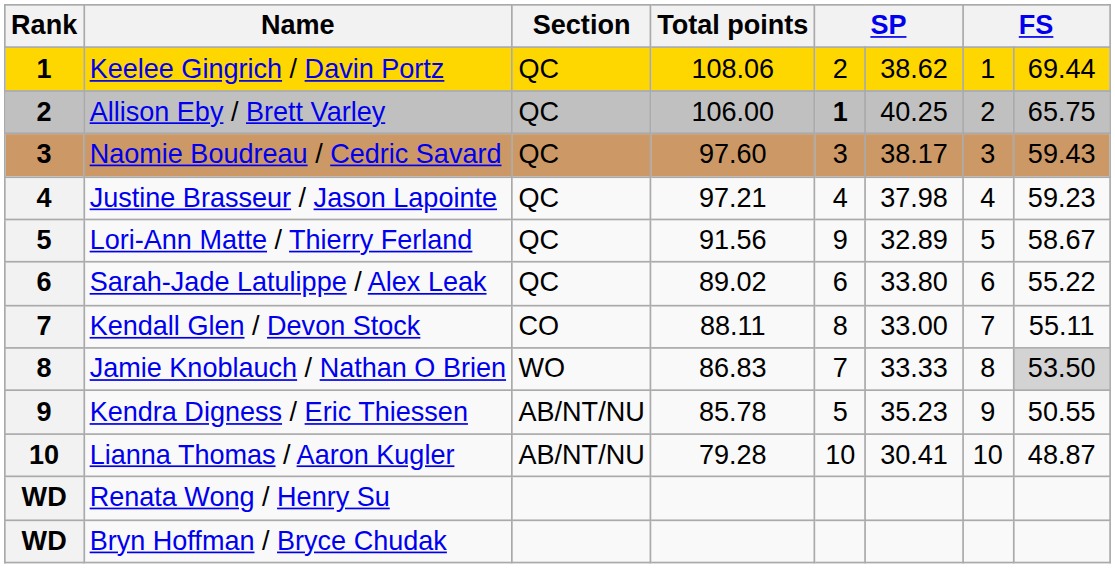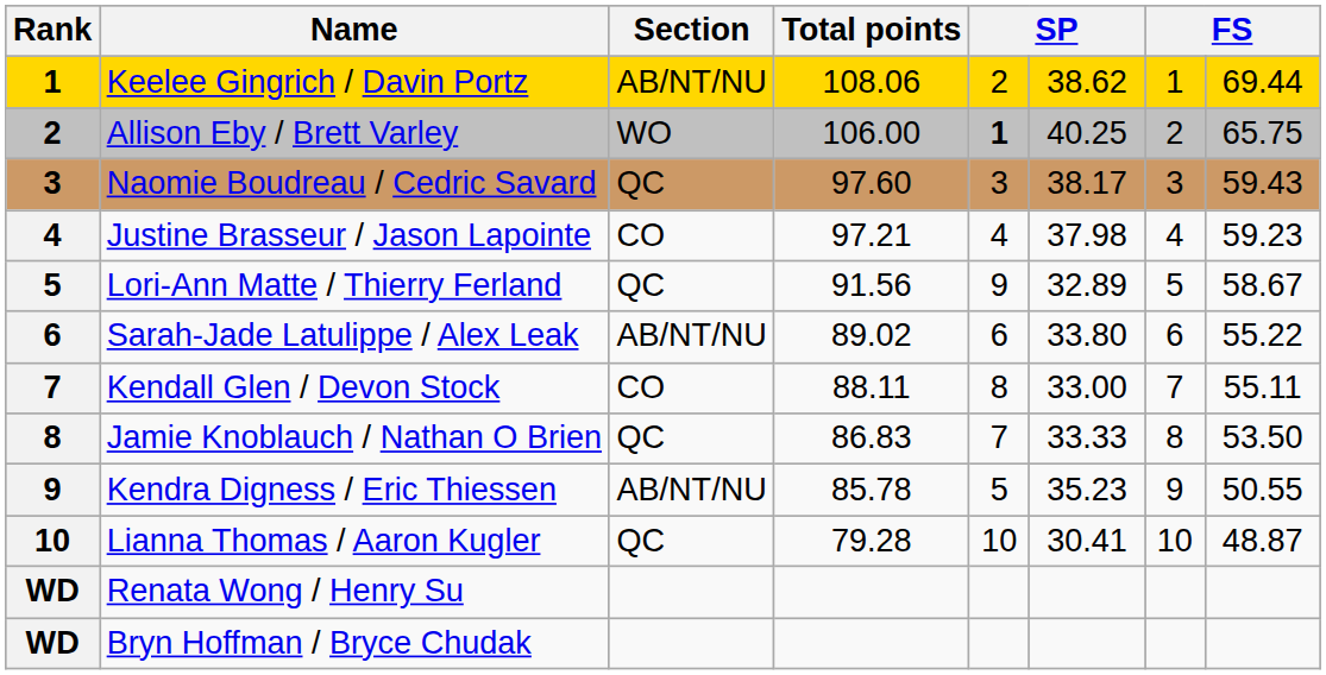 <table class="wikitable sortable">
 <tr>
 <th>Rank</th>
 <th>Name</th>
 <th>Section</th>
 <th>Total points</th>
 <th colspan="2" width="80px"><a href='#'>SP</a></th>
 <th colspan="2" width="80px"><a href='#'>FS</a></th>
 </tr>
 <tr bgcolor="gold">
 <td align="center"><strong>1</strong></td>
 <td><a href='#'>Keelee Gingrich</a> / <a href='#'>Davin Portz</a></td>
-<td>QC</td>
+<td>AB/NT/NU</td>
 <td align="center">108.06</td>
 <td align="center">2</td>
 <td align="center">38.62</td>
 <td align="center">1</td>
 <td align="center">69.44</td>
 </tr>
 <tr bgcolor="silver">
 <td align="center"><strong>2</strong></td>
 <td><a href='#'>Allison Eby</a> / <a href='#'>Brett Varley</a></td>
-<td>QC</td>
+<td>WO</td>
 <td align="center">106.00</td>
 <td align="center"><strong>1</strong></td>
 <td align="center">40.25</td>
 <td align="center">2</td>
 <td align="center">65.75</td>
 </tr>
 <tr bgcolor="cc9966">
 <td align="center"><strong>3</strong></td>
 <td><a href='#'>Naomie Boudreau</a> / <a href='#'>Cedric Savard</a></td>
 <td>QC</td>
 <td align="center">97.60</td>
 <td align="center">3</td>
 <td align="center">38.17</td>
 <td align="center">3</td>
 <td align="center">59.43</td>
 </tr>
 <tr>
 <th>4</th>
 <td><a href='#'>Justine Brasseur</a> / <a href='#'>Jason Lapointe</a></td>
-<td>QC</td>
+<td>CO</td>
 <td align="center">97.21</td>
 <td align="center">4</td>
 <td align="center">37.98</td>
 <td align="center">4</td>
 <td align="center">59.23</td>
 </tr>
 <tr>
 <th>5</th>
 <td><a href='#'>Lori-Ann Matte</a> / <a href='#'>Thierry Ferland</a></td>
 <td>QC</td>
 <td align="center">91.56</td>
 <td align="center">9</td>
 <td align="center">32.89</td>
 <td align="center">5</td>
 <td align="center">58.67</td>
 </tr>
 <tr>
 <th>6</th>
 <td><a href='#'>Sarah-Jade Latulippe</a> / <a href='#'>Alex Leak</a></td>
-<td>QC</td>
+<td>AB/NT/NU</td>
 <td align="center">89.02</td>
 <td align="center">6</td>
 <td align="center">33.80</td>
 <td align="center">6</td>
 <td align="center">55.22</td>
 </tr>
 <tr>
 <th>7</th>
 <td><a href='#'>Kendall Glen</a> / <a href='#'>Devon Stock</a></td>
 <td>CO</td>
 <td align="center">88.11</td>
 <td align="center">8</td>
 <td align="center">33.00</td>
 <td align="center">7</td>
 <td align="center">55.11</td>
 </tr>
 <tr>
 <th>8</th>
 <td><a href='#'>Jamie Knoblauch</a> / <a href='#'>Nathan O Brien</a></td>
-<td>WO</td>
+<td>QC</td>
 <td align="center">86.83</td>
 <td align="center">7</td>
 <td align="center">33.33</td>
 <td align="center">8</td>
-<td align="center" style="background: lightgrey;">53.50</td>
+<td align="center">53.50</td>
 </tr>
 <tr>
 <th>9</th>
 <td><a href='#'>Kendra Digness</a> / <a href='#'>Eric Thiessen</a></td>
 <td>AB/NT/NU</td>
 <td align="center">85.78</td>
 <td align="center">5</td>
 <td align="center">35.23</td>
 <td align="center">9</td>
 <td align="center">50.55</td>
 </tr>
 <tr>
 <th>10</th>
 <td><a href='#'>Lianna Thomas</a> / <a href='#'>Aaron Kugler</a></td>
-<td>AB/NT/NU</td>
+<td>QC</td>
 <td align="center">79.28</td>
 <td align="center">10</td>
 <td align="center">30.41</td>
 <td align="center">10</td>
 <td align="center">48.87</td>
 </tr>
 <tr>
 <th>WD</th>
 <td><a href='#'>Renata Wong</a> / <a href='#'>Henry Su</a></td>
 <td></td>
 <td></td>
 <td></td>
 <td></td>
 <td></td>
 <td></td>
 </tr>
 <tr>
 <th>WD</th>
 <td><a href='#'>Bryn Hoffman</a> / <a href='#'>Bryce Chudak</a></td>
 <td></td>
 <td></td>
 <td></td>
 <td></td>
 <td></td>
 <td></td>
 </tr>
 </table>
